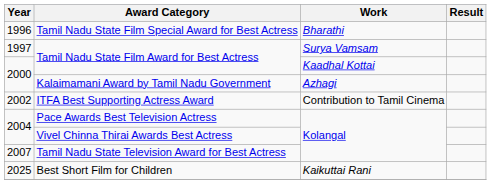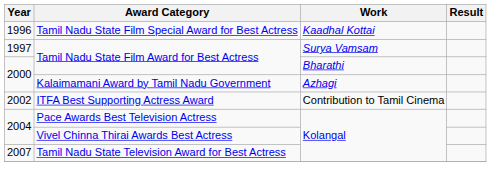 <table class="wikitable">
 <tr style="background:#d1e4fd;">
 <th>Year</th>
 <th>Award Category</th>
 <th>Work</th>
 <th>Result</th>
 </tr>
 <tr>
 <td>1996</td>
 <td><a href='#'>Tamil Nadu State Film Special Award for Best Actress</a></td>
-<td><em><a href='#'>Bharathi</a></em></td>
+<td><em><a href='#'>Kaadhal Kottai</a></em></td>
 <td></td>
 </tr>
 <tr>
 <td>1997</td>
 <td rowspan="2"><a href='#'>Tamil Nadu State Film Award for Best Actress</a></td>
 <td><em><a href='#'>Surya Vamsam</a></em></td>
 <td></td>
 </tr>
 <tr>
 <td rowspan="2">2000</td>
-<td><em><a href='#'>Kaadhal Kottai</a></em></td>
+<td><em><a href='#'>Bharathi</a></em></td>
 <td></td>
 </tr>
 <tr>
 <td><a href='#'>Kalaimamani Award by Tamil Nadu Government</a></td>
 <td><em><a href='#'>Azhagi</a></em></td>
 <td></td>
 </tr>
 <tr>
 <td>2002</td>
 <td><a href='#'>ITFA Best Supporting Actress Award</a></td>
 <td>Contribution to Tamil Cinema</td>
 <td></td>
 </tr>
 <tr>
 <td rowspan="2">2004</td>
 <td><a href='#'>Pace Awards Best Television Actress</a></td>
 <td rowspan="3"><em><a href='#'></em>Kolangal<em></a></em></td>
 <td></td>
 </tr>
 <tr>
 <td><a href='#'>Vivel Chinna Thirai Awards Best Actress</a></td>
 <td></td>
 </tr>
 <tr>
 <td>2007</td>
 <td><a href='#'>Tamil Nadu State Television Award for Best Actress</a></td>
 <td></td>
 </tr>
 <tr>
-<td>2025</td>
-<td>Best Short Film for Children</td>
-<td><em>Kaikuttai Rani</em></td>
-<td></td>
-</tr>
-<tr>
 </tr>
 </table>
